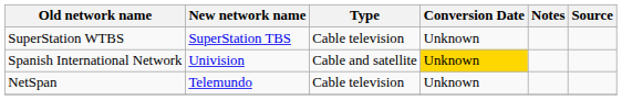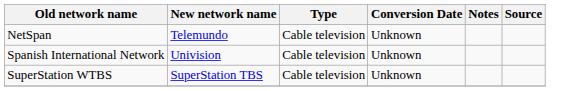 <table class="wikitable">
 <tr>
 <th>Old network name</th>
 <th>New network name</th>
 <th>Type</th>
 <th>Conversion Date</th>
 <th>Notes</th>
 <th>Source</th>
 </tr>
 <tr>
+<td>NetSpan</td>
+<td><a href='#'>Telemundo</a></td>
+<td>Cable television</td>
+<td>Unknown</td>
+<td></td>
+<td></td>
+</tr>
+<tr>
+<td>Spanish International Network</td>
+<td><a href='#'>Univision</a></td>
+<td>Cable television</td>
+<td>Unknown</td>
+<td></td>
+<td></td>
+</tr>
+<tr>
 <td>SuperStation WTBS</td>
 <td><a href='#'>SuperStation TBS</a></td>
 <td>Cable television</td>
 <td>Unknown</td>
 <td></td>
 <td></td>
 </tr>
 <tr>
-<td>Spanish International Network</td>
-<td><a href='#'>Univision</a></td>
-<td>Cable and satellite</td>
-<td style="background: gold;">Unknown</td>
-<td></td>
-<td></td>
-</tr>
-<tr>
-<td>NetSpan</td>
-<td><a href='#'>Telemundo</a></td>
-<td>Cable television</td>
-<td>Unknown</td>
-<td></td>
-<td></td>
-</tr>
-<tr>
 </tr>
 </table>
